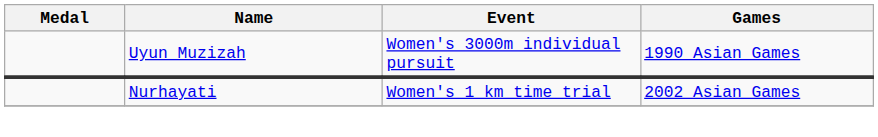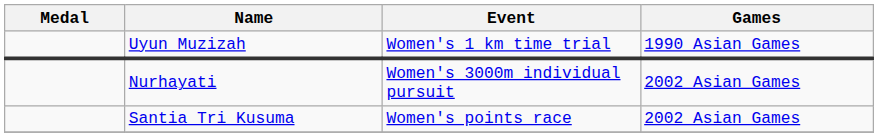 <table class="wikitable sortable" style="font-size:100%">
 <tr>
 <th width="90">Medal</th>
 <th width="200">Name</th>
 <th width="200">Event</th>
 <th width="180">Games</th>
 </tr>
 <tr>
 <td></td>
 <td><a href='#'>Uyun Muzizah</a></td>
-<td><a href='#'>Women's 3000m individual pursuit</a></td>
+<td><a href='#'>Women's 1 km time trial</a></td>
 <td><a href='#'>1990 Asian Games</a></td>
 </tr>
 <tr style="border-top: 3px solid #333333;">
 <td></td>
 <td><a href='#'>Nurhayati</a></td>
-<td><a href='#'>Women's 1 km time trial</a></td>
+<td><a href='#'>Women's 3000m individual pursuit</a></td>
+<td><a href='#'>2002 Asian Games</a></td>
+</tr>
+<tr>
+<td></td>
+<td><a href='#'>Santia Tri Kusuma</a></td>
+<td><a href='#'>Women's points race</a></td>
 <td><a href='#'>2002 Asian Games</a></td>
 </tr>
 <tr>
 </tr>
 </table>
